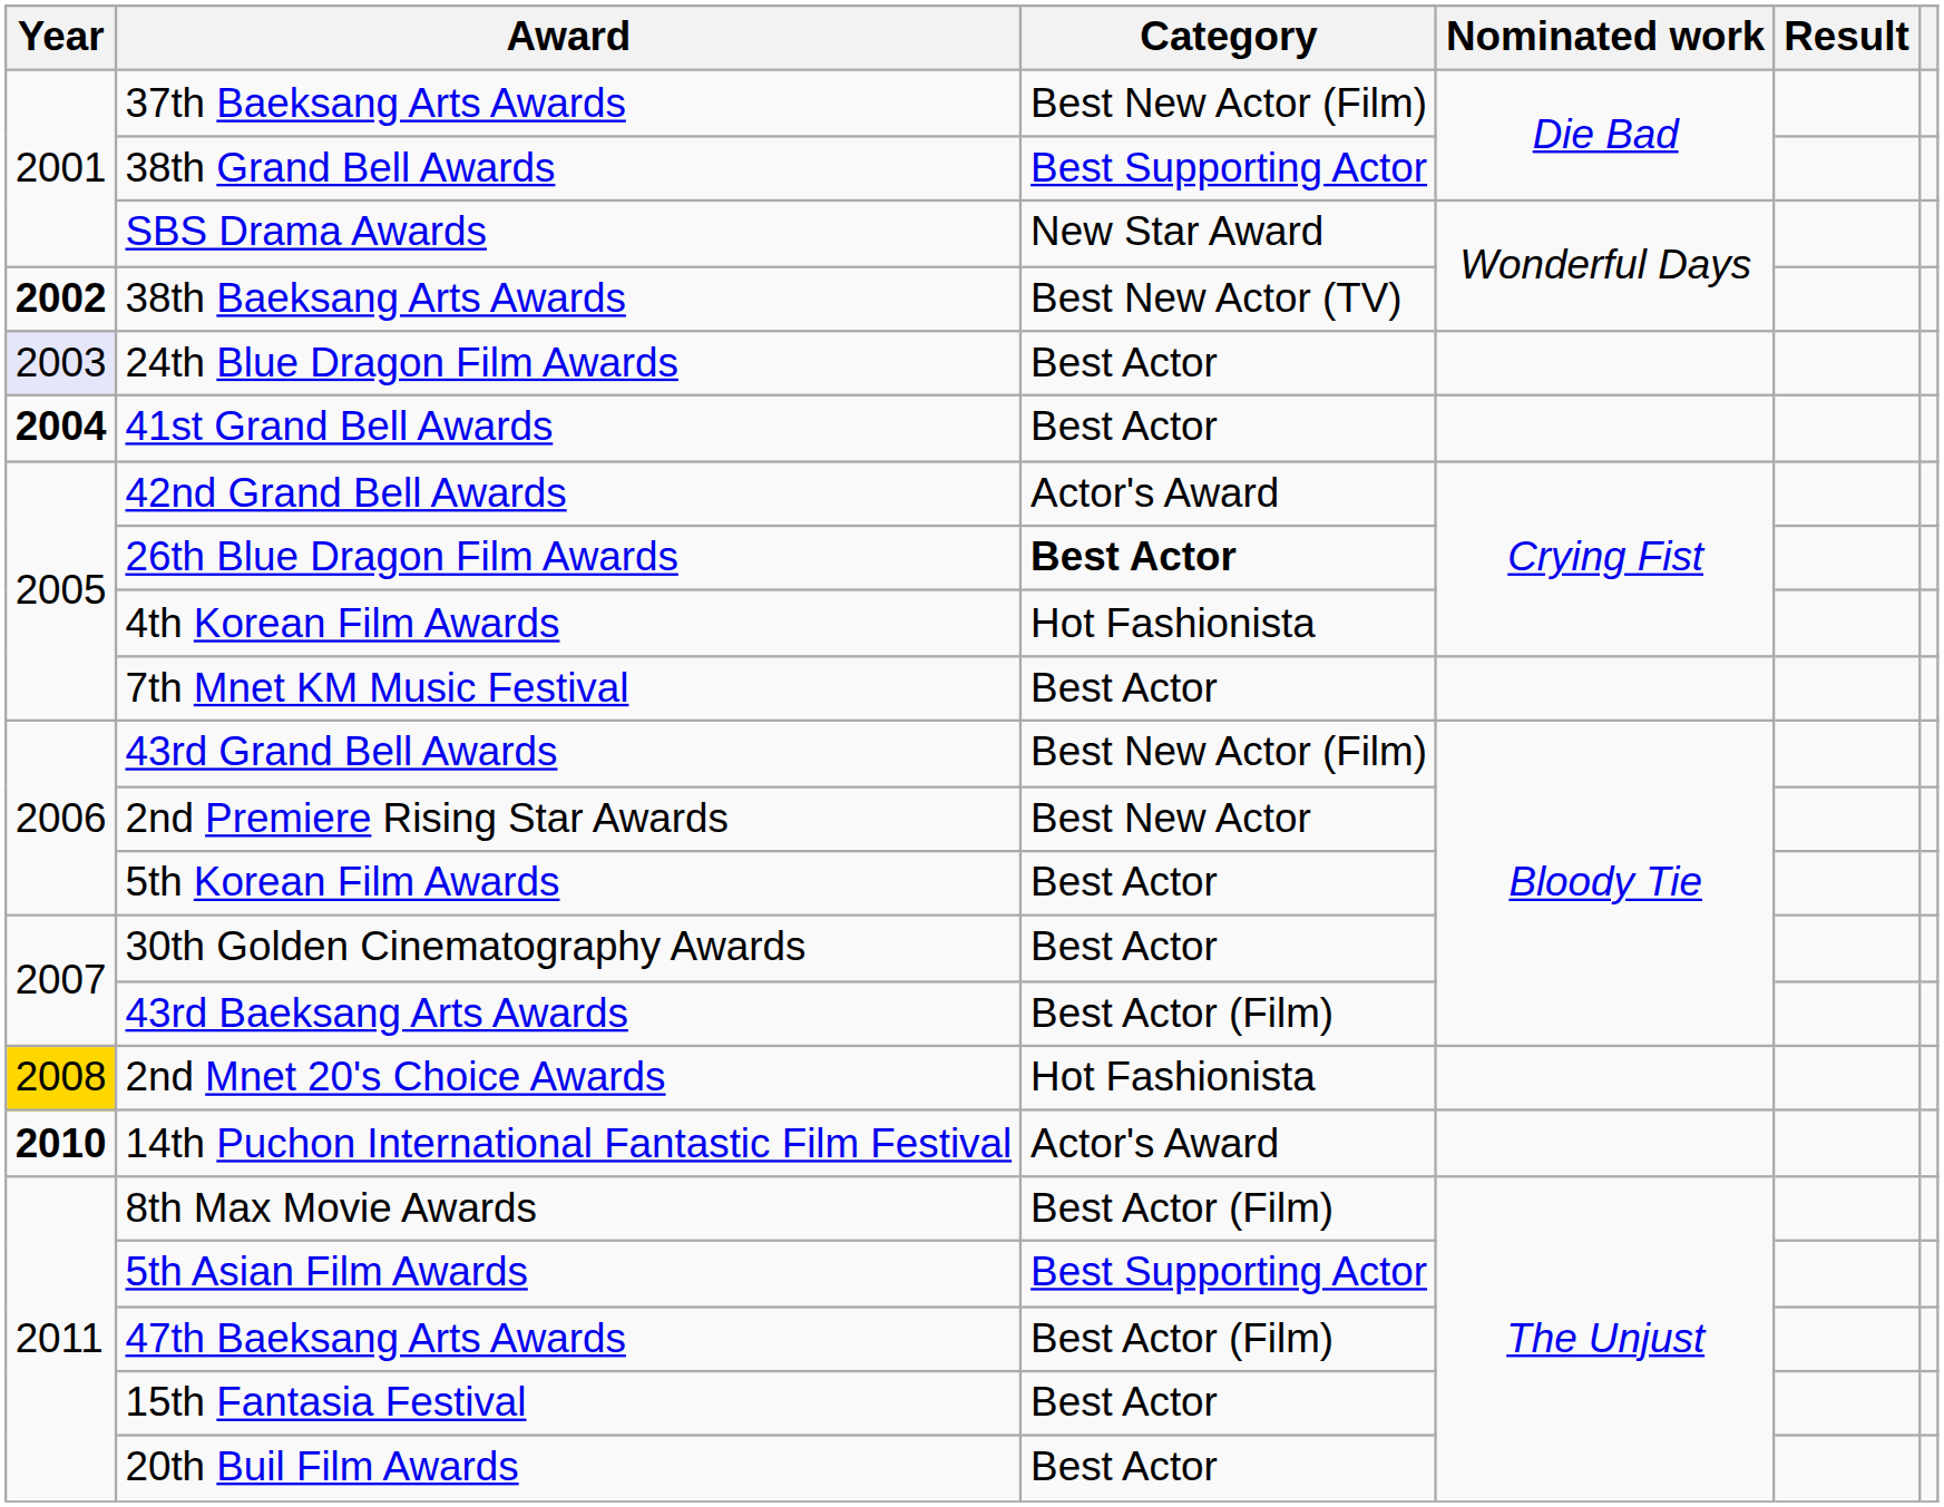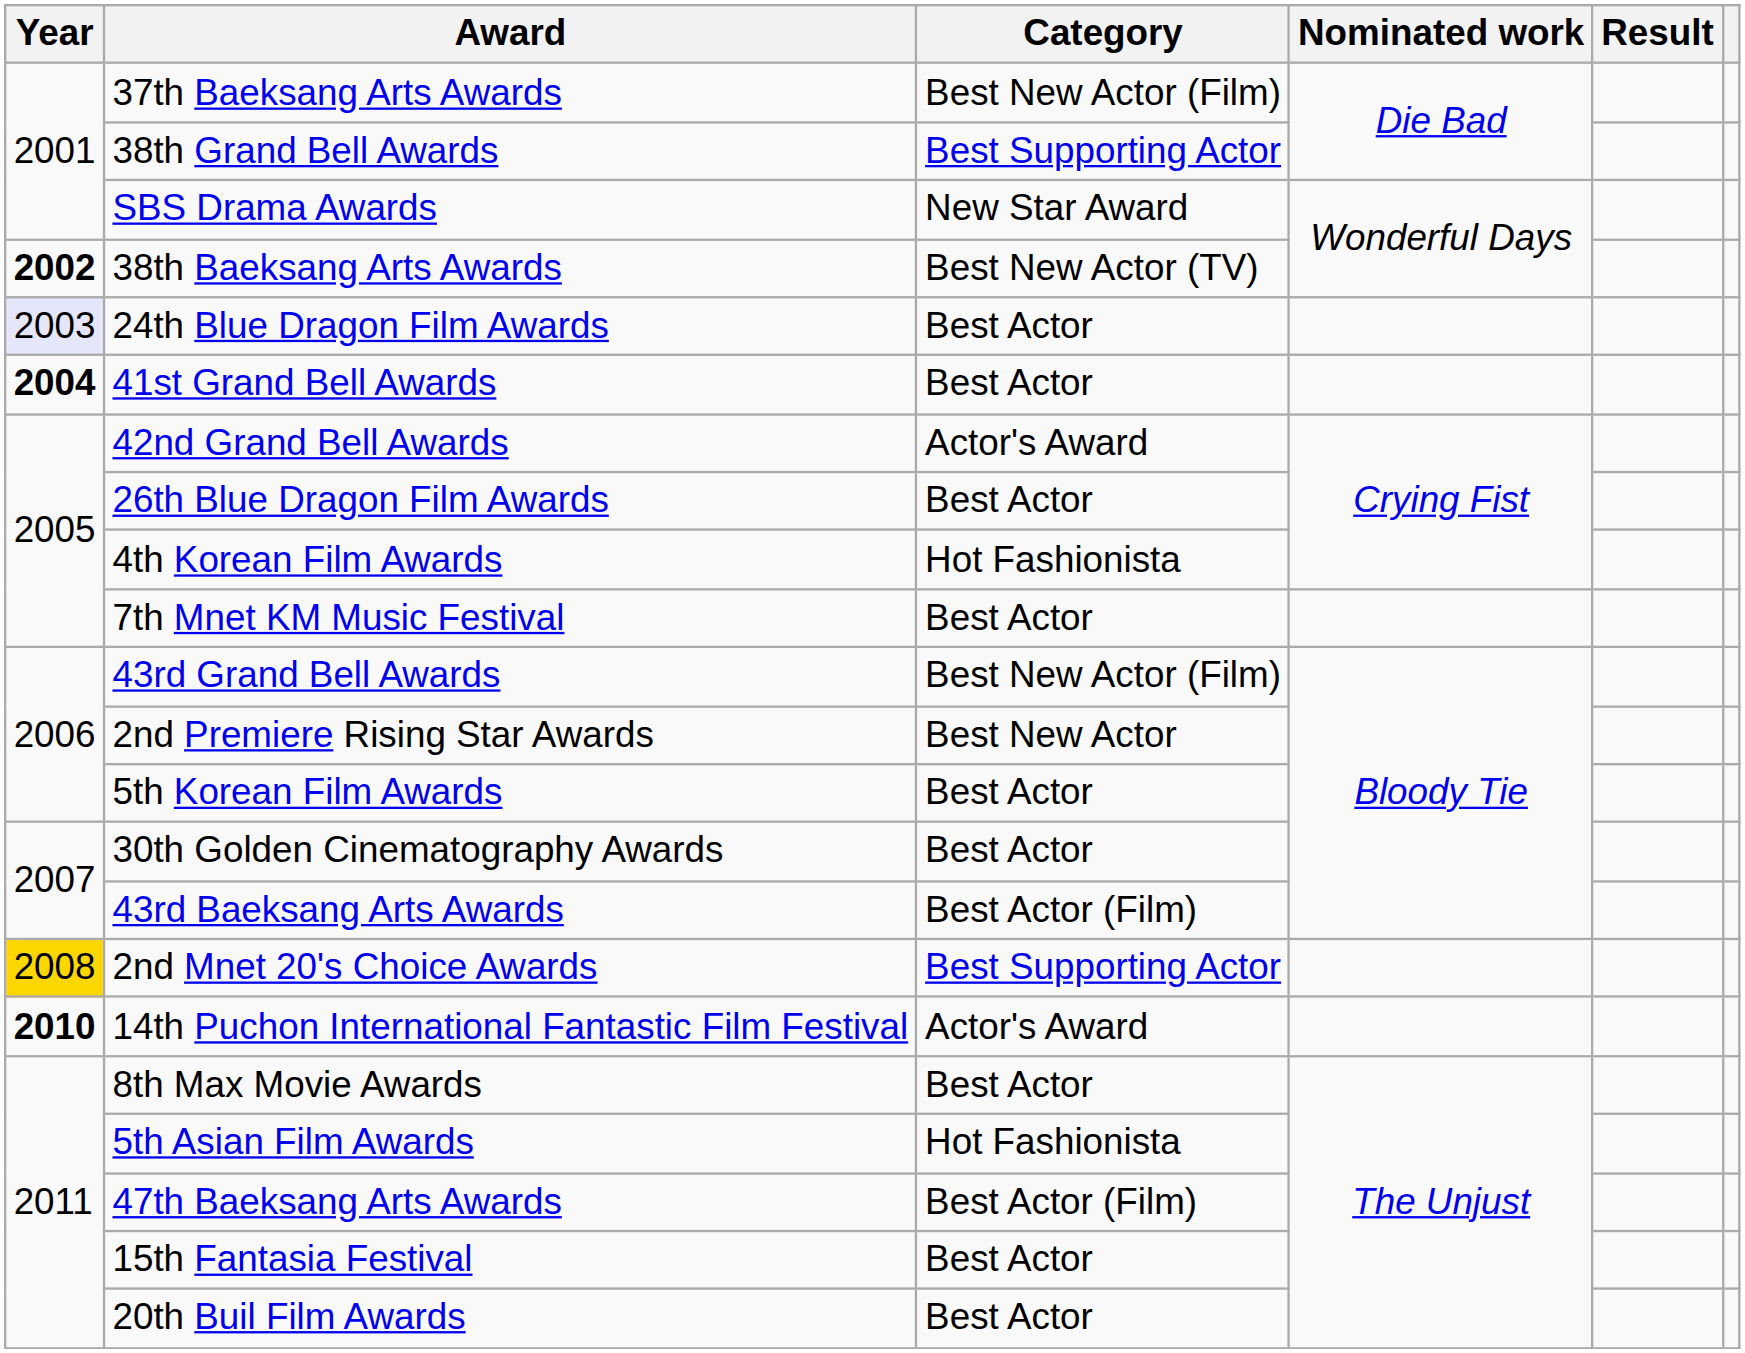 <table class="wikitable sortable">
 <tr>
 <th>Year</th>
 <th>Award</th>
 <th>Category</th>
 <th>Nominated work</th>
 <th>Result</th>
 <th class="unsortable"></th>
 </tr>
 <tr>
 <td rowspan="3">2001</td>
 <td>37th <a href='#'>Baeksang Arts Awards</a></td>
 <td>Best New Actor (Film)</td>
 <td rowspan=2 style="text-align:center;"><em><a href='#'>Die Bad</a></em></td>
 <td></td>
 <td></td>
 </tr>
 <tr>
 <td>38th <a href='#'>Grand Bell Awards</a></td>
 <td><a href='#'>Best Supporting Actor</a></td>
 <td></td>
 <td></td>
 </tr>
 <tr>
 <td><a href='#'>SBS Drama Awards</a></td>
 <td>New Star Award</td>
 <td rowspan=2 style="text-align:center;"><em>Wonderful Days</em></td>
 <td></td>
 <td></td>
 </tr>
 <tr>
 <td><strong>2002</strong></td>
 <td>38th <a href='#'>Baeksang Arts Awards</a></td>
 <td>Best New Actor (TV)</td>
 <td></td>
 <td></td>
 </tr>
 <tr>
 <td style="background: lavender;">2003</td>
 <td>24th <a href='#'>Blue Dragon Film Awards</a></td>
 <td>Best Actor</td>
 <td></td>
 <td></td>
 <td></td>
 </tr>
 <tr>
 <td><strong>2004</strong></td>
 <td><a href='#'>41st Grand Bell Awards</a></td>
 <td>Best Actor</td>
 <td></td>
 <td></td>
 <td></td>
 </tr>
 <tr>
 <td rowspan="4">2005</td>
 <td><a href='#'>42nd Grand Bell Awards</a></td>
 <td>Actor's Award</td>
 <td rowspan=3 style="text-align:center;"><em><a href='#'>Crying Fist</a></em></td>
 <td></td>
 <td></td>
 </tr>
 <tr>
 <td><a href='#'>26th Blue Dragon Film Awards</a></td>
-<td><strong>Best Actor</strong></td>
+<td>Best Actor</td>
 <td></td>
 <td></td>
 </tr>
 <tr>
 <td>4th <a href='#'>Korean Film Awards</a></td>
 <td>Hot Fashionista</td>
 <td></td>
 <td></td>
 </tr>
 <tr>
 <td>7th <a href='#'>Mnet KM Music Festival</a></td>
 <td>Best Actor</td>
 <td></td>
 <td></td>
 <td></td>
 </tr>
 <tr>
 <td rowspan=3>2006</td>
 <td><a href='#'>43rd Grand Bell Awards</a></td>
 <td>Best New Actor (Film)</td>
 <td rowspan=5 style="text-align:center;"><em><a href='#'>Bloody Tie</a></em></td>
 <td></td>
 <td></td>
 </tr>
 <tr>
 <td>2nd <a href='#'>Premiere</a> Rising Star Awards</td>
 <td>Best New Actor</td>
 <td></td>
 <td></td>
 </tr>
 <tr>
 <td>5th <a href='#'>Korean Film Awards</a></td>
 <td>Best Actor</td>
 <td></td>
 <td></td>
 </tr>
 <tr>
 <td rowspan="2">2007</td>
 <td>30th Golden Cinematography Awards </td>
 <td>Best Actor</td>
 <td></td>
 <td></td>
 </tr>
 <tr>
 <td><a href='#'>43rd Baeksang Arts Awards</a></td>
 <td>Best Actor (Film)</td>
 <td></td>
 <td></td>
 </tr>
 <tr>
 <td style="background: gold;">2008</td>
 <td>2nd <a href='#'>Mnet 20's Choice Awards</a></td>
-<td>Hot Fashionista</td>
+<td><a href='#'>Best Supporting Actor</a></td>
 <td></td>
 <td></td>
 <td></td>
 </tr>
 <tr>
 <td><strong>2010</strong></td>
 <td>14th <a href='#'>Puchon International Fantastic Film Festival</a></td>
 <td>Actor's Award</td>
 <td></td>
 <td></td>
 <td></td>
 </tr>
 <tr>
 <td rowspan="5">2011</td>
 <td>8th Max Movie Awards</td>
-<td>Best Actor (Film)</td>
+<td>Best Actor</td>
 <td rowspan=5 style="text-align:center;"><em><a href='#'>The Unjust</a></em></td>
 <td></td>
 <td></td>
 </tr>
 <tr>
 <td><a href='#'>5th Asian Film Awards</a></td>
-<td><a href='#'>Best Supporting Actor</a></td>
+<td>Hot Fashionista</td>
 <td></td>
 <td></td>
 </tr>
 <tr>
 <td><a href='#'>47th Baeksang Arts Awards</a></td>
 <td>Best Actor (Film)</td>
 <td></td>
 <td></td>
 </tr>
 <tr>
 <td>15th <a href='#'>Fantasia Festival</a></td>
 <td>Best Actor</td>
 <td></td>
 <td></td>
 </tr>
 <tr>
 <td>20th <a href='#'>Buil Film Awards</a></td>
 <td>Best Actor</td>
 <td></td>
 <td></td>
 </tr>
 </table>
